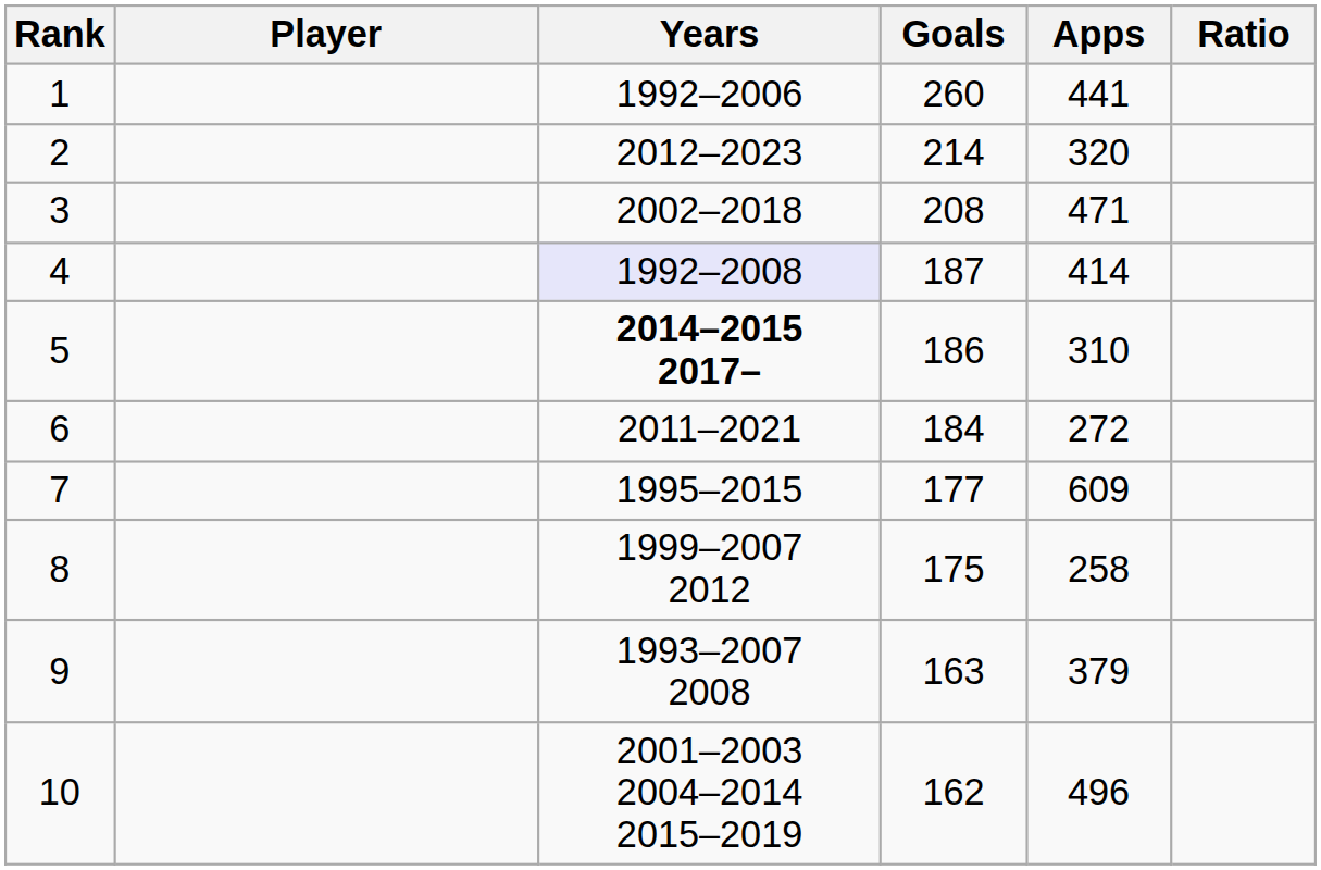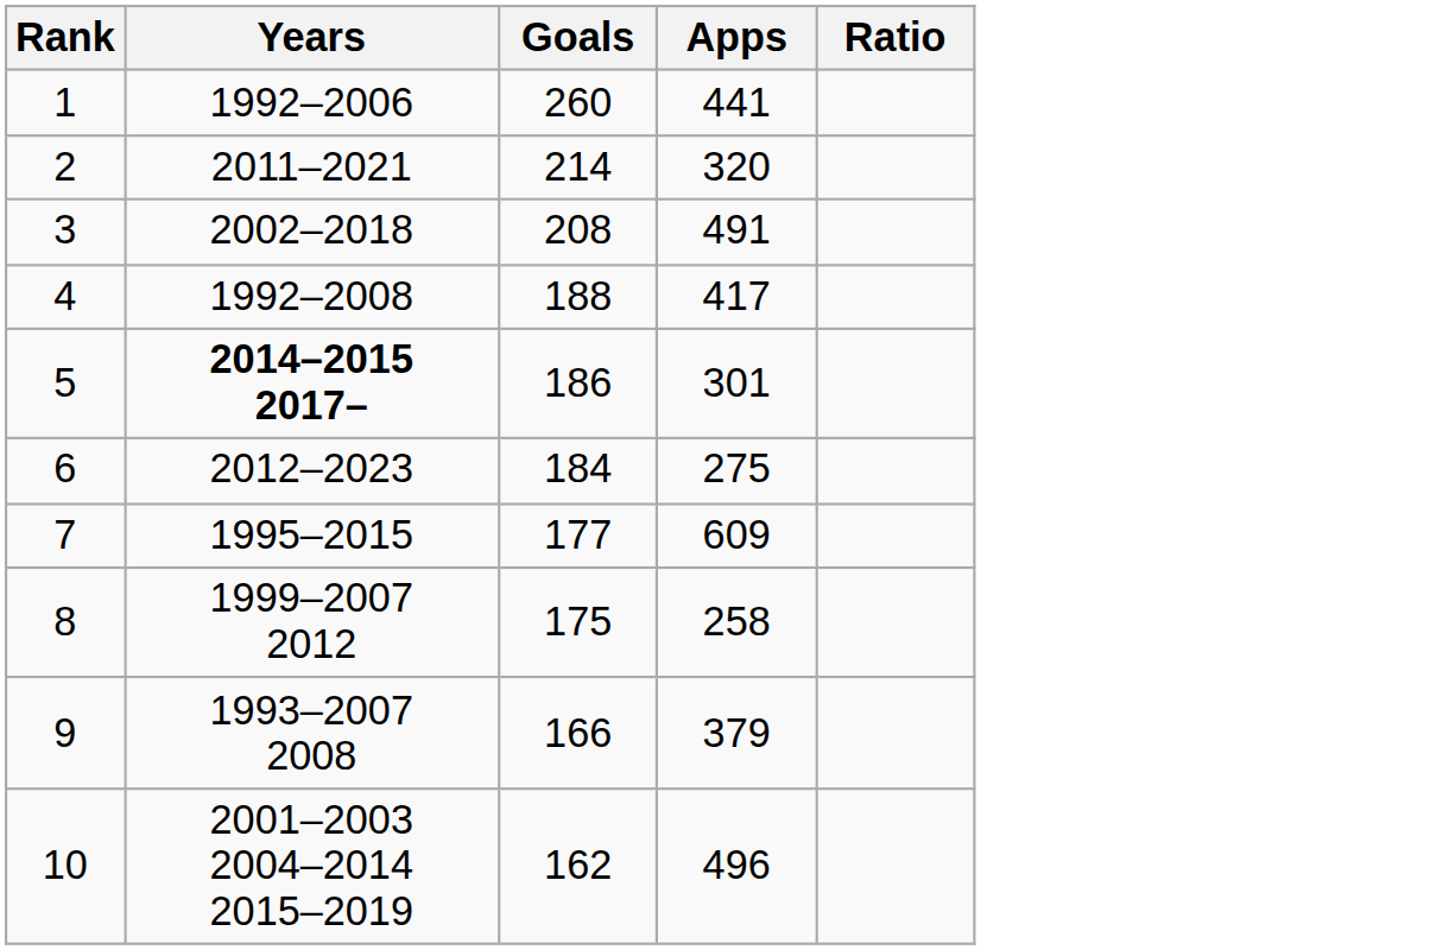 <table class="wikitable sortable" style="text-align:center">
 <tr>
 <th width=20>Rank</th>
-<th width=175>Player</th>
 <th width=140>Years</th>
 <th width=55>Goals</th>
 <th width=55>Apps</th>
 <th width=55>Ratio</th>
 </tr>
 <tr>
 <td>1</td>
-<td align=left> </td>
 <td>1992–2006</td>
 <td>260</td>
 <td>441</td>
 <td></td>
 </tr>
 <tr>
 <td>2</td>
-<td align=left> <em></em></td>
-<td>2012–2023</td>
+<td>2011–2021</td>
 <td>214</td>
 <td>320</td>
 <td></td>
 </tr>
 <tr>
 <td>3</td>
-<td align=left> </td>
 <td>2002–2018</td>
 <td>208</td>
-<td>471</td>
+<td>491</td>
 <td></td>
 </tr>
 <tr>
 <td>4</td>
-<td align=left> </td>
-<td style="background: lavender;">1992–2008</td>
-<td>187</td>
-<td>414</td>
+<td>1992–2008</td>
+<td>188</td>
+<td>417</td>
 <td></td>
 </tr>
 <tr>
 <td>5</td>
-<td align="left"> <strong><em></em></strong></td>
 <td><strong>2014–2015<br>2017–</strong></td>
 <td>186</td>
-<td>310</td>
+<td>301</td>
 <td></td>
 </tr>
 <tr>
 <td>6</td>
-<td align="left"> </td>
-<td>2011–2021</td>
+<td>2012–2023</td>
 <td>184</td>
-<td>272</td>
+<td>275</td>
 <td></td>
 </tr>
 <tr>
 <td>7</td>
-<td align=left> </td>
 <td>1995–2015</td>
 <td>177</td>
 <td>609</td>
 <td></td>
 </tr>
 <tr>
 <td>8</td>
-<td align=left> </td>
 <td>1999–2007<br>2012</td>
 <td>175</td>
 <td>258</td>
 <td></td>
 </tr>
 <tr>
 <td>9</td>
-<td align=left> </td>
 <td>1993–2007<br>2008</td>
-<td>163</td>
+<td>166</td>
 <td>379</td>
 <td></td>
 </tr>
 <tr>
 <td>10</td>
-<td align="left"> </td>
 <td>2001–2003<br>2004–2014<br>2015–2019</td>
 <td>162</td>
 <td>496</td>
 <td></td>
 </tr>
 </table>
